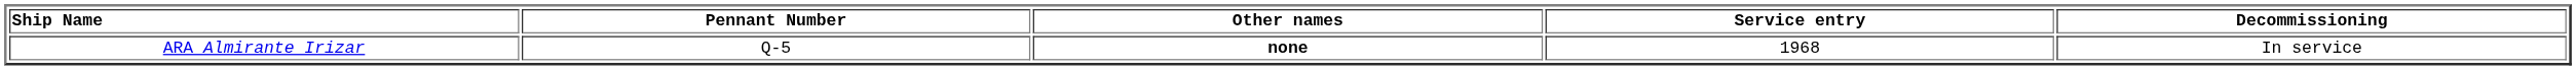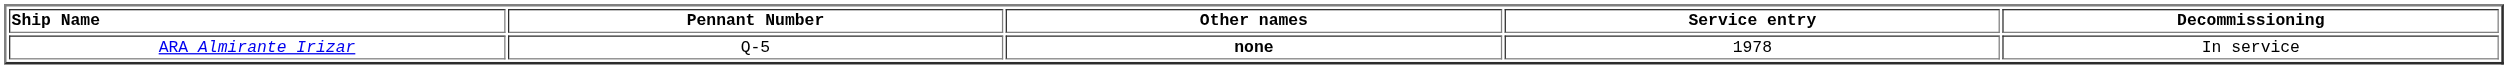 <table width="100%" border="2">
 <tr>
 <th width="16%" align="left">Ship Name</th>
 <th width="16%" align="center">Pennant Number</th>
 <th width="16%" align="center">Other names</th>
 <th width="16%" align="center">Service entry</th>
 <th width="16%" align="center">Decommissioning</th>
 </tr>
 <tr>
 <td align="center"><a href='#'>ARA <em>Almirante Irizar</em></a></td>
 <td align="center">Q-5</td>
 <td align="center"><strong>none</strong></td>
-<td align="center">1968</td>
+<td align="center">1978</td>
 <td align="center">In service </td>
 </tr>
 </table>
